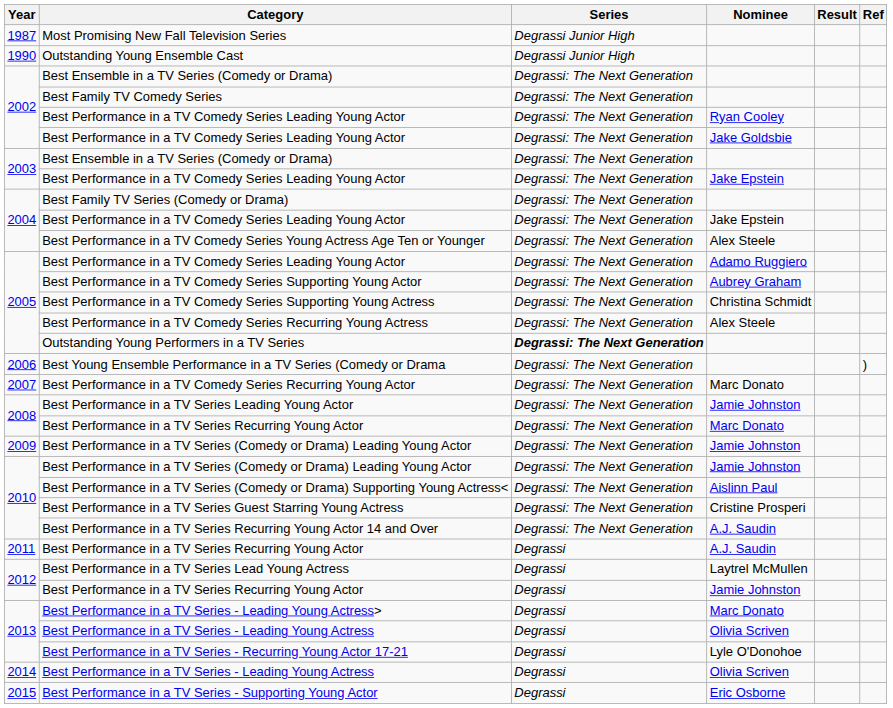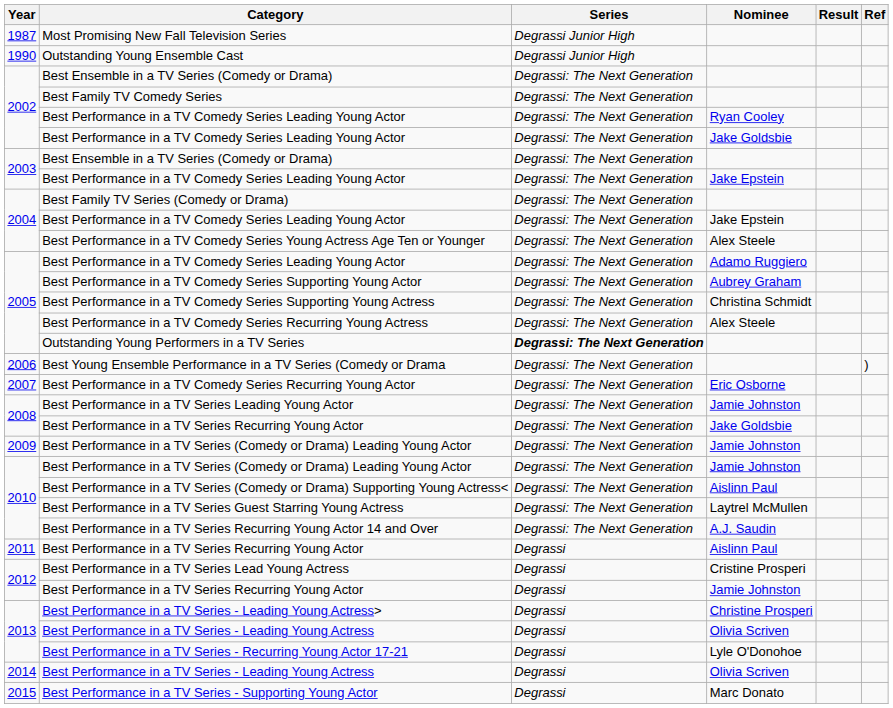 <table class="wikitable">
 <tr>
 <th>Year</th>
 <th>Category</th>
 <th>Series</th>
 <th>Nominee</th>
 <th>Result</th>
 <th>Ref</th>
 </tr>
 <tr>
 <td><a href='#'>1987</a></td>
 <td>Most Promising New Fall Television Series</td>
 <td><em>Degrassi Junior High</em></td>
 <td></td>
 <td></td>
 <td></td>
 </tr>
 <tr>
 <td><a href='#'>1990</a></td>
 <td>Outstanding Young Ensemble Cast</td>
 <td><em>Degrassi Junior High</em></td>
 <td></td>
 <td></td>
 <td></td>
 </tr>
 <tr>
 <td rowspan=4><a href='#'>2002</a></td>
 <td>Best Ensemble in a TV Series (Comedy or Drama)</td>
 <td><em>Degrassi: The Next Generation</em></td>
 <td></td>
 <td></td>
 <td></td>
 </tr>
 <tr>
 <td>Best Family TV Comedy Series</td>
 <td><em>Degrassi: The Next Generation</em></td>
 <td></td>
 <td></td>
 <td></td>
 </tr>
 <tr>
 <td>Best Performance in a TV Comedy Series Leading Young Actor</td>
 <td><em>Degrassi: The Next Generation</em></td>
 <td><a href='#'>Ryan Cooley</a></td>
 <td></td>
 <td></td>
 </tr>
 <tr>
 <td>Best Performance in a TV Comedy Series Leading Young Actor</td>
 <td><em>Degrassi: The Next Generation</em></td>
 <td><a href='#'>Jake Goldsbie</a></td>
 <td></td>
 <td></td>
 </tr>
 <tr>
 <td rowspan=2><a href='#'>2003</a></td>
 <td>Best Ensemble in a TV Series (Comedy or Drama)</td>
 <td><em>Degrassi: The Next Generation</em></td>
 <td></td>
 <td></td>
 <td></td>
 </tr>
 <tr>
 <td>Best Performance in a TV Comedy Series Leading Young Actor</td>
 <td><em>Degrassi: The Next Generation</em></td>
 <td><a href='#'>Jake Epstein</a></td>
 <td></td>
 <td></td>
 </tr>
 <tr>
 <td rowspan=3><a href='#'>2004</a></td>
 <td>Best Family TV Series (Comedy or Drama)</td>
 <td><em>Degrassi: The Next Generation</em></td>
 <td></td>
 <td></td>
 <td></td>
 </tr>
 <tr>
 <td>Best Performance in a TV Comedy Series Leading Young Actor</td>
 <td><em>Degrassi: The Next Generation</em></td>
 <td>Jake Epstein</td>
 <td></td>
 <td></td>
 </tr>
 <tr>
 <td>Best Performance in a TV Comedy Series Young Actress Age Ten or Younger</td>
 <td><em>Degrassi: The Next Generation</em></td>
 <td>Alex Steele</td>
 <td></td>
 <td></td>
 </tr>
 <tr>
 <td rowspan=5><a href='#'>2005</a></td>
 <td>Best Performance in a TV Comedy Series Leading Young Actor</td>
 <td><em>Degrassi: The Next Generation</em></td>
 <td><a href='#'>Adamo Ruggiero</a></td>
 <td></td>
 <td></td>
 </tr>
 <tr>
 <td>Best Performance in a TV Comedy Series Supporting Young Actor</td>
 <td><em>Degrassi: The Next Generation</em></td>
 <td><a href='#'>Aubrey Graham</a></td>
 <td></td>
 <td></td>
 </tr>
 <tr>
 <td>Best Performance in a TV Comedy Series Supporting Young Actress</td>
 <td><em>Degrassi: The Next Generation</em></td>
 <td>Christina Schmidt<br></td>
 <td></td>
 <td></td>
 </tr>
 <tr>
 <td>Best Performance in a TV Comedy Series Recurring Young Actress</td>
 <td><em>Degrassi: The Next Generation</em></td>
 <td>Alex Steele</td>
 <td></td>
 <td></td>
 </tr>
 <tr>
 <td>Outstanding Young Performers in a TV Series</td>
 <td><strong><em>Degrassi: The Next Generation</em></strong></td>
 <td></td>
 <td></td>
 <td></td>
 </tr>
 <tr>
 <td><a href='#'>2006</a></td>
 <td>Best Young Ensemble Performance in a TV Series (Comedy or Drama</td>
 <td><em>Degrassi: The Next Generation</em></td>
 <td></td>
 <td></td>
 <td>)</td>
 </tr>
 <tr>
 <td><a href='#'>2007</a></td>
 <td>Best Performance in a TV Comedy Series Recurring Young Actor</td>
 <td><em>Degrassi: The Next Generation</em></td>
-<td>Marc Donato</td>
+<td><a href='#'>Eric Osborne</a></td>
 <td></td>
 <td></td>
 </tr>
 <tr>
 <td rowspan=2><a href='#'>2008</a></td>
 <td>Best Performance in a TV Series Leading Young Actor</td>
 <td><em>Degrassi: The Next Generation</em></td>
 <td><a href='#'>Jamie Johnston</a></td>
 <td></td>
 <td></td>
 </tr>
 <tr>
 <td>Best Performance in a TV Series Recurring Young Actor</td>
 <td><em>Degrassi: The Next Generation</em></td>
-<td><a href='#'>Marc Donato</a></td>
+<td><a href='#'>Jake Goldsbie</a></td>
 <td></td>
 <td></td>
 </tr>
 <tr>
 <td><a href='#'>2009</a></td>
 <td>Best Performance in a TV Series (Comedy or Drama) Leading Young Actor</td>
 <td><em>Degrassi: The Next Generation</em></td>
 <td><a href='#'>Jamie Johnston</a></td>
 <td></td>
 <td></td>
 </tr>
 <tr>
 <td rowspan=4><a href='#'>2010</a></td>
 <td>Best Performance in a TV Series (Comedy or Drama) Leading Young Actor</td>
 <td><em>Degrassi: The Next Generation</em></td>
 <td><a href='#'>Jamie Johnston</a></td>
 <td></td>
 <td></td>
 </tr>
 <tr>
 <td>Best Performance in a TV Series (Comedy or Drama) Supporting Young Actress<</td>
 <td><em>Degrassi: The Next Generation</em></td>
 <td><a href='#'>Aislinn Paul</a></td>
 <td></td>
 <td></td>
 </tr>
 <tr>
 <td>Best Performance in a TV Series Guest Starring Young Actress</td>
 <td><em>Degrassi: The Next Generation</em></td>
-<td>Cristine Prosperi</td>
+<td>Laytrel McMullen</td>
 <td></td>
 <td></td>
 </tr>
 <tr>
 <td>Best Performance in a TV Series Recurring Young Actor 14 and Over</td>
 <td><em>Degrassi: The Next Generation</em></td>
 <td><a href='#'>A.J. Saudin</a></td>
 <td></td>
 <td></td>
 </tr>
 <tr>
 <td><a href='#'>2011</a></td>
 <td>Best Performance in a TV Series Recurring Young Actor</td>
 <td><em>Degrassi</em></td>
-<td><a href='#'>A.J. Saudin</a></td>
+<td><a href='#'>Aislinn Paul</a></td>
 <td></td>
 <td></td>
 </tr>
 <tr>
 <td rowspan=2><a href='#'>2012</a></td>
 <td>Best Performance in a TV Series Lead Young Actress</td>
 <td><em>Degrassi</em></td>
-<td>Laytrel McMullen</td>
+<td>Cristine Prosperi</td>
 <td></td>
 <td></td>
 </tr>
 <tr>
 <td>Best Performance in a TV Series Recurring Young Actor</td>
 <td><em>Degrassi</em></td>
 <td><a href='#'>Jamie Johnston</a></td>
 <td></td>
 <td></td>
 </tr>
 <tr>
 <td rowspan=3><a href='#'>2013</a></td>
 <td><a href='#'>Best Performance in a TV Series - Leading Young Actress</a>></td>
 <td><em>Degrassi</em></td>
-<td><a href='#'>Marc Donato</a></td>
+<td><a href='#'>Christine Prosperi</a></td>
 <td></td>
 <td></td>
 </tr>
 <tr>
 <td><a href='#'>Best Performance in a TV Series - Leading Young Actress</a></td>
 <td><em>Degrassi</em></td>
 <td><a href='#'>Olivia Scriven</a></td>
 <td></td>
 <td></td>
 </tr>
 <tr>
 <td><a href='#'>Best Performance in a TV Series - Recurring Young Actor 17-21</a></td>
 <td><em>Degrassi</em></td>
 <td>Lyle O'Donohoe</td>
 <td></td>
 <td></td>
 </tr>
 <tr>
 <td><a href='#'>2014</a></td>
 <td><a href='#'>Best Performance in a TV Series - Leading Young Actress</a></td>
 <td><em>Degrassi</em></td>
 <td><a href='#'>Olivia Scriven</a></td>
 <td></td>
 <td></td>
 </tr>
 <tr>
 <td><a href='#'>2015</a></td>
 <td><a href='#'>Best Performance in a TV Series - Supporting Young Actor</a></td>
 <td><em>Degrassi</em></td>
-<td><a href='#'>Eric Osborne</a></td>
+<td>Marc Donato</td>
 <td></td>
 <td></td>
 </tr>
 </table>
